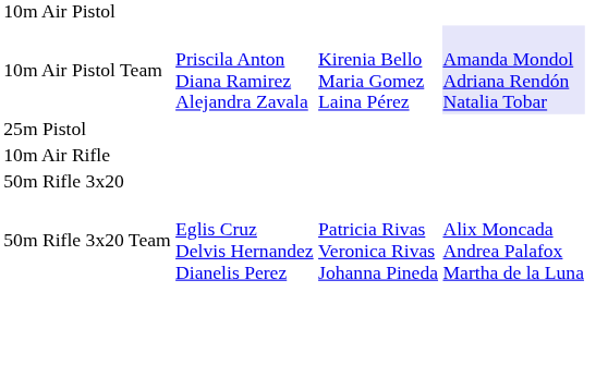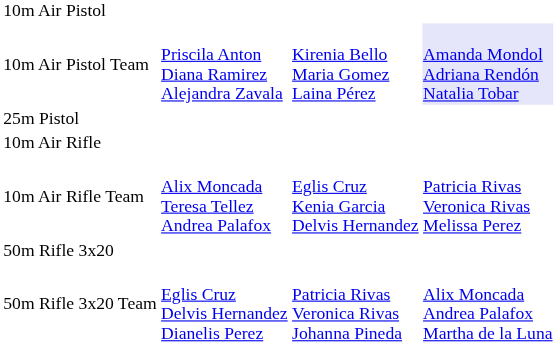 <table>
 <tr>
 <td>10m Air Pistol</td>
 <td></td>
 <td></td>
 <td></td>
 </tr>
 <tr>
 <td>10m Air Pistol Team</td>
 <td><br><a href='#'>Priscila Anton</a><br><a href='#'>Diana Ramirez</a><br><a href='#'>Alejandra Zavala</a></td>
 <td><br><a href='#'>Kirenia Bello</a><br><a href='#'>Maria Gomez</a><br><a href='#'>Laina Pérez</a></td>
 <td style="background: lavender;"><br><a href='#'>Amanda Mondol</a><br><a href='#'>Adriana Rendón</a><br><a href='#'>Natalia Tobar</a></td>
 </tr>
 <tr>
 <td>25m Pistol</td>
 <td></td>
 <td></td>
 <td></td>
 </tr>
 <tr>
 <td>10m Air Rifle</td>
 <td></td>
 <td></td>
 <td></td>
 </tr>
 <tr>
+<td>10m Air Rifle Team</td>
+<td><br><a href='#'>Alix Moncada</a><br><a href='#'>Teresa Tellez</a><br><a href='#'>Andrea Palafox</a></td>
+<td><br><a href='#'>Eglis Cruz</a><br><a href='#'>Kenia Garcia</a><br><a href='#'>Delvis Hernandez</a></td>
+<td><br><a href='#'>Patricia Rivas</a><br><a href='#'>Veronica Rivas</a><br><a href='#'>Melissa Perez</a></td>
+</tr>
+<tr>
 <td>50m Rifle 3x20</td>
 <td></td>
 <td></td>
 <td></td>
 </tr>
 <tr>
 <td>50m Rifle 3x20 Team</td>
 <td><br><a href='#'>Eglis Cruz</a><br><a href='#'>Delvis Hernandez</a><br><a href='#'>Dianelis Perez</a></td>
 <td><br><a href='#'>Patricia Rivas</a><br><a href='#'>Veronica Rivas</a><br><a href='#'>Johanna Pineda</a></td>
 <td><br><a href='#'>Alix Moncada</a><br><a href='#'>Andrea Palafox</a><br><a href='#'>Martha de la Luna</a></td>
 </tr>
 </table>
